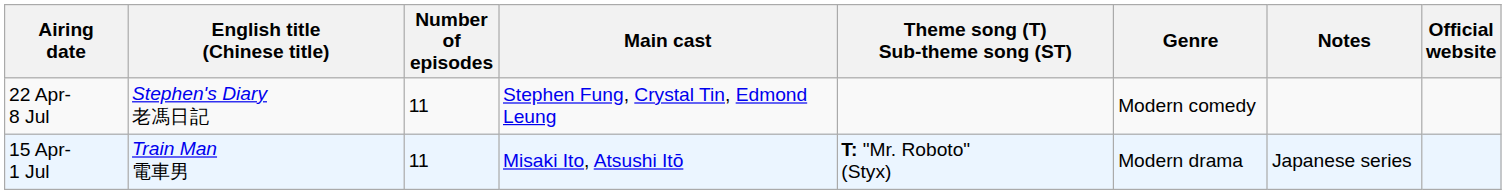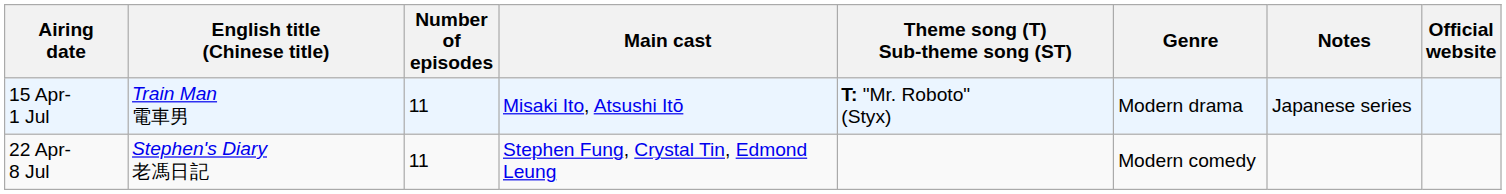 <table class="wikitable">
 <tr>
 <th align=center width=8% bgcolor="silver">Airing<br>date</th>
 <th align=center width=18% bgcolor="silver">English title <br> (Chinese title)</th>
 <th align=center width=5% bgcolor="silver">Number of episodes</th>
 <th align=center width=22% bgcolor="silver">Main cast</th>
 <th align=center width=18% bgcolor="silver">Theme song (T) <br>Sub-theme song (ST)</th>
 <th align=center width=10% bgcolor="silver">Genre</th>
 <th align=center width=10% bgcolor="silver">Notes</th>
 <th align=center width=1% bgcolor="silver">Official website</th>
 </tr>
+<tr ---- bgcolor="ebf5ff">
+<td>15 Apr-<br> 1 Jul</td>
+<td><em><a href='#'>Train Man</a></em> <br> 電車男</td>
+<td>11</td>
+<td><a href='#'>Misaki Ito</a>, <a href='#'>Atsushi Itō</a></td>
+<td><strong>T:</strong> "Mr. Roboto" <br>(Styx)</td>
+<td>Modern drama</td>
+<td>Japanese series</td>
+<td></td>
+</tr>
 <tr>
 <td>22 Apr-<br> 8 Jul</td>
 <td><em><a href='#'>Stephen's Diary</a></em> <br> 老馮日記</td>
 <td>11</td>
 <td><a href='#'>Stephen Fung</a>, <a href='#'>Crystal Tin</a>, <a href='#'>Edmond Leung</a></td>
 <td></td>
 <td>Modern comedy</td>
 <td></td>
 <td></td>
 </tr>
-<tr ---- bgcolor="ebf5ff">
-<td>15 Apr-<br> 1 Jul</td>
-<td><em><a href='#'>Train Man</a></em> <br> 電車男</td>
-<td>11</td>
-<td><a href='#'>Misaki Ito</a>, <a href='#'>Atsushi Itō</a></td>
-<td><strong>T:</strong> "Mr. Roboto" <br>(Styx)</td>
-<td>Modern drama</td>
-<td>Japanese series</td>
-<td></td>
-</tr>
 </table>
